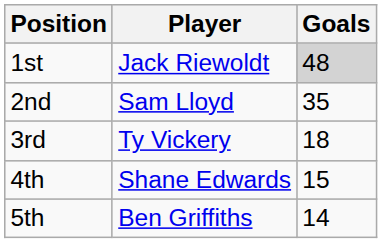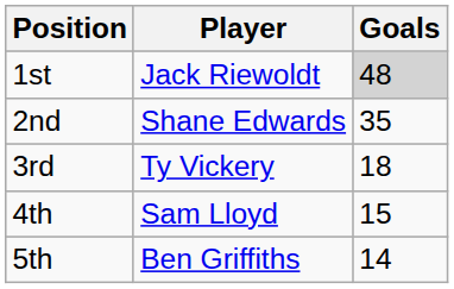 <table class="wikitable">
 <tr>
 <th>Position</th>
 <th>Player</th>
 <th>Goals</th>
 </tr>
 <tr>
 <td>1st</td>
 <td><a href='#'>Jack Riewoldt</a></td>
 <td style="background: lightgrey;">48</td>
 </tr>
 <tr>
 <td>2nd</td>
-<td><a href='#'>Sam Lloyd</a></td>
+<td><a href='#'>Shane Edwards</a></td>
 <td>35</td>
 </tr>
 <tr>
 <td>3rd</td>
 <td><a href='#'>Ty Vickery</a></td>
 <td>18</td>
 </tr>
 <tr>
 <td>4th</td>
-<td><a href='#'>Shane Edwards</a></td>
+<td><a href='#'>Sam Lloyd</a></td>
 <td>15</td>
 </tr>
 <tr>
 <td>5th</td>
 <td><a href='#'>Ben Griffiths</a></td>
 <td>14</td>
 </tr>
 </table>
